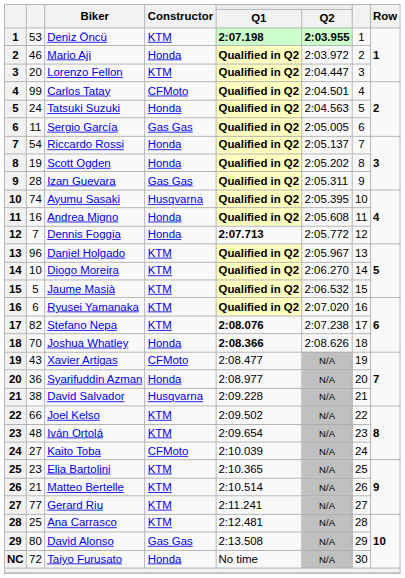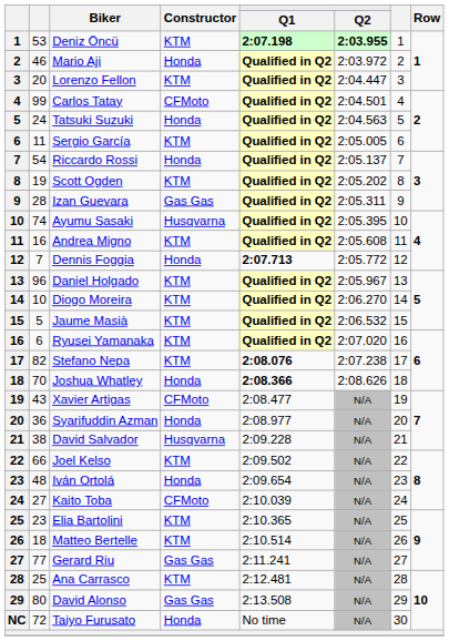 <table class="wikitable sortable" style="font-size: 85%;">
 <tr>
 <th rowspan="2"></th>
 <th rowspan="2"></th>
 <th rowspan="2">Biker</th>
 <th rowspan="2">Constructor</th>
 <th colspan="2" style="background:#eaecf0; text-align:center;"></th>
 <th rowspan="2"></th>
 <th rowspan="2">Row</th>
 </tr>
 <tr>
 <th scope="col">Q1</th>
 <th scope="col">Q2</th>
 </tr>
 <tr>
 <th scope="row">1</th>
 <td align="center">53</td>
 <td> <a href='#'>Deniz Öncü</a></td>
 <td><a href='#'>KTM</a></td>
 <td style="background:#ccffcc;"><strong>2:07.198</strong></td>
 <td style="background:#ccffcc;"><strong>2:03.955</strong></td>
 <td align="center">1</td>
 <td rowspan="3"><strong>1</strong></td>
 </tr>
 <tr>
 <th scope="row">2</th>
 <td align="center">46</td>
 <td> <a href='#'>Mario Aji</a></td>
 <td><a href='#'>Honda</a></td>
 <td style="background:#ffffbf;"><strong>Qualified in Q2</strong></td>
 <td>2:03.972</td>
 <td align="center">2</td>
 </tr>
 <tr>
 <th scope="row">3</th>
 <td align="center">20</td>
 <td> <a href='#'>Lorenzo Fellon</a></td>
 <td><a href='#'>KTM</a></td>
 <td style="background:#ffffbf;"><strong>Qualified in Q2</strong></td>
 <td>2:04.447</td>
 <td align="center">3</td>
 </tr>
 <tr>
 <th scope="row">4</th>
 <td align="center">99</td>
 <td> <a href='#'>Carlos Tatay</a></td>
 <td><a href='#'>CFMoto</a></td>
 <td style="background:#ffffbf;"><strong>Qualified in Q2</strong></td>
 <td>2:04.501</td>
 <td align="center">4</td>
 <td rowspan="3"><strong>2</strong></td>
 </tr>
 <tr>
 <th scope="row">5</th>
 <td align="center">24</td>
 <td> <a href='#'>Tatsuki Suzuki</a></td>
 <td><a href='#'>Honda</a></td>
 <td style="background:#ffffbf;"><strong>Qualified in Q2</strong></td>
 <td>2:04.563</td>
 <td align="center">5</td>
 </tr>
 <tr>
 <th scope="row">6</th>
 <td align="center">11</td>
 <td> <a href='#'>Sergio García</a></td>
-<td><a href='#'>Gas Gas</a></td>
+<td><a href='#'>KTM</a></td>
 <td style="background:#ffffbf;"><strong>Qualified in Q2</strong></td>
 <td>2:05.005</td>
 <td align="center">6</td>
 </tr>
 <tr>
 <th scope="row">7</th>
 <td align="center">54</td>
 <td> <a href='#'>Riccardo Rossi</a></td>
 <td><a href='#'>Honda</a></td>
 <td style="background:#ffffbf;"><strong>Qualified in Q2</strong></td>
 <td>2:05.137</td>
 <td align="center">7</td>
 <td rowspan="3"><strong>3</strong></td>
 </tr>
 <tr>
 <th scope="row">8</th>
 <td align="center">19</td>
 <td> <a href='#'>Scott Ogden</a></td>
-<td><a href='#'>Honda</a></td>
+<td><a href='#'>KTM</a></td>
 <td style="background:#ffffbf;"><strong>Qualified in Q2</strong></td>
 <td>2:05.202</td>
 <td align="center">8</td>
 </tr>
 <tr>
 <th scope="row">9</th>
 <td align="center">28</td>
 <td> <a href='#'>Izan Guevara</a></td>
 <td><a href='#'>Gas Gas</a></td>
 <td style="background:#ffffbf;"><strong>Qualified in Q2</strong></td>
 <td>2:05.311</td>
 <td align="center">9</td>
 </tr>
 <tr>
 <th scope="row">10</th>
 <td align="center">74</td>
 <td> <a href='#'>Ayumu Sasaki</a></td>
 <td><a href='#'>Husqvarna</a></td>
 <td style="background:#ffffbf;"><strong>Qualified in Q2</strong></td>
 <td>2:05.395</td>
 <td align="center">10</td>
 <td rowspan="3"><strong>4</strong></td>
 </tr>
 <tr>
 <th scope="row">11</th>
 <td align="center">16</td>
 <td> <a href='#'>Andrea Migno</a></td>
-<td><a href='#'>Honda</a></td>
+<td><a href='#'>KTM</a></td>
 <td style="background:#ffffbf;"><strong>Qualified in Q2</strong></td>
 <td>2:05.608</td>
 <td align="center">11</td>
 </tr>
 <tr>
 <th scope="row">12</th>
 <td align="center">7</td>
 <td> <a href='#'>Dennis Foggia</a></td>
 <td><a href='#'>Honda</a></td>
 <td><strong>2:07.713</strong></td>
 <td>2:05.772</td>
 <td align="center">12</td>
 </tr>
 <tr>
 <th scope="row">13</th>
 <td align="center">96</td>
 <td> <a href='#'>Daniel Holgado</a></td>
 <td><a href='#'>KTM</a></td>
 <td style="background:#ffffbf;"><strong>Qualified in Q2</strong></td>
 <td>2:05.967</td>
 <td align="center">13</td>
 <td rowspan="3"><strong>5</strong></td>
 </tr>
 <tr>
 <th scope="row">14</th>
 <td align="center">10</td>
 <td> <a href='#'>Diogo Moreira</a></td>
 <td><a href='#'>KTM</a></td>
 <td style="background:#ffffbf;"><strong>Qualified in Q2</strong></td>
 <td>2:06.270</td>
 <td align="center">14</td>
 </tr>
 <tr>
 <th scope="row">15</th>
 <td align="center">5</td>
 <td> <a href='#'>Jaume Masià</a></td>
 <td><a href='#'>KTM</a></td>
 <td style="background:#ffffbf;"><strong>Qualified in Q2</strong></td>
 <td>2:06.532</td>
 <td align="center">15</td>
 </tr>
 <tr>
 <th scope="row">16</th>
 <td align="center">6</td>
 <td> <a href='#'>Ryusei Yamanaka</a></td>
 <td><a href='#'>KTM</a></td>
 <td style="background:#ffffbf;"><strong>Qualified in Q2</strong></td>
 <td>2:07.020</td>
 <td align="center">16</td>
 <td rowspan="3"><strong>6</strong></td>
 </tr>
 <tr>
 <th scope="row">17</th>
 <td align="center">82</td>
 <td> <a href='#'>Stefano Nepa</a></td>
 <td><a href='#'>KTM</a></td>
 <td><strong>2:08.076</strong></td>
 <td>2:07.238</td>
 <td align="center">17</td>
 </tr>
 <tr>
 <th scope="row">18</th>
 <td align="center">70</td>
 <td> <a href='#'>Joshua Whatley</a></td>
 <td><a href='#'>Honda</a></td>
 <td><strong>2:08.366</strong></td>
 <td>2:08.626</td>
 <td align="center">18</td>
 </tr>
 <tr>
 <th scope="row">19</th>
 <td align="center">43</td>
 <td> <a href='#'>Xavier Artigas</a></td>
 <td><a href='#'>CFMoto</a></td>
 <td>2:08.477</td>
 <td style="background: silver" align="center" data-sort-value="19"><small>N/A</small></td>
 <td align="center">19</td>
 <td rowspan="3"><strong>7</strong></td>
 </tr>
 <tr>
 <th scope="row">20</th>
 <td align="center">36</td>
 <td> <a href='#'>Syarifuddin Azman</a></td>
 <td><a href='#'>Honda</a></td>
 <td>2:08.977</td>
 <td style="background: silver" align="center" data-sort-value="20"><small>N/A</small></td>
 <td align="center">20</td>
 </tr>
 <tr>
 <th scope="row">21</th>
 <td align="center">38</td>
 <td> <a href='#'>David Salvador</a></td>
 <td><a href='#'>Husqvarna</a></td>
 <td>2:09.228</td>
 <td style="background: silver" align="center" data-sort-value="21"><small>N/A</small></td>
 <td align="center">21</td>
 </tr>
 <tr>
 <th scope="row">22</th>
 <td align="center">66</td>
 <td> <a href='#'>Joel Kelso</a></td>
 <td><a href='#'>KTM</a></td>
 <td>2:09.502</td>
 <td style="background: silver" align="center" data-sort-value="22"><small>N/A</small></td>
 <td align="center">22</td>
 <td rowspan="3"><strong>8</strong></td>
 </tr>
 <tr>
 <th scope="row">23</th>
 <td align="center">48</td>
 <td> <a href='#'>Iván Ortolá</a></td>
-<td><a href='#'>KTM</a></td>
+<td><a href='#'>Honda</a></td>
 <td>2:09.654</td>
 <td style="background: silver" align="center" data-sort-value="23"><small>N/A</small></td>
 <td align="center">23</td>
 </tr>
 <tr>
 <th scope="row">24</th>
 <td align="center">27</td>
 <td> <a href='#'>Kaito Toba</a></td>
 <td><a href='#'>CFMoto</a></td>
 <td>2:10.039</td>
 <td style="background: silver" align="center" data-sort-value="24"><small>N/A</small></td>
 <td align="center">24</td>
 </tr>
 <tr>
 <th scope="row">25</th>
 <td align="center">23</td>
 <td> <a href='#'>Elia Bartolini</a></td>
 <td><a href='#'>KTM</a></td>
 <td>2:10.365</td>
 <td style="background: silver" align="center" data-sort-value="25"><small>N/A</small></td>
 <td align="center">25</td>
 <td rowspan="3"><strong>9</strong></td>
 </tr>
 <tr>
 <th scope="row">26</th>
-<td align="center">21</td>
+<td align="center">18</td>
 <td> <a href='#'>Matteo Bertelle</a></td>
 <td><a href='#'>KTM</a></td>
 <td>2:10.514</td>
 <td style="background: silver" align="center" data-sort-value="26"><small>N/A</small></td>
 <td align="center">26</td>
 </tr>
 <tr>
 <th scope="row">27</th>
 <td align="center">77</td>
 <td> <a href='#'>Gerard Riu</a></td>
-<td><a href='#'>KTM</a></td>
+<td><a href='#'>Gas Gas</a></td>
 <td>2:11.241</td>
 <td style="background: silver" align="center" data-sort-value="27"><small>N/A</small></td>
 <td align="center">27</td>
 </tr>
 <tr>
 <th scope="row">28</th>
 <td align="center">25</td>
 <td> <a href='#'>Ana Carrasco</a></td>
 <td><a href='#'>KTM</a></td>
 <td>2:12.481</td>
 <td style="background: silver" align="center" data-sort-value="28"><small>N/A</small></td>
 <td align="center">28</td>
 <td rowspan="3"><strong>10</strong></td>
 </tr>
 <tr>
 <th scope="row">29</th>
 <td align="center">80</td>
 <td> <a href='#'>David Alonso</a></td>
 <td><a href='#'>Gas Gas</a></td>
 <td>2:13.508</td>
 <td style="background: silver" align="center" data-sort-value="29"><small>N/A</small></td>
 <td align="center">29</td>
 </tr>
 <tr>
 <th scope="row">NC</th>
 <td align="center">72</td>
 <td> <a href='#'>Taiyo Furusato</a></td>
 <td><a href='#'>Honda</a></td>
 <td>No time</td>
 <td style="background: silver" align="center" data-sort-value="30"><small>N/A</small></td>
 <td align="center">30</td>
 </tr>
 <tr>
 <th colspan="8"></th>
 </tr>
 <tr>
 </tr>
 </table>
